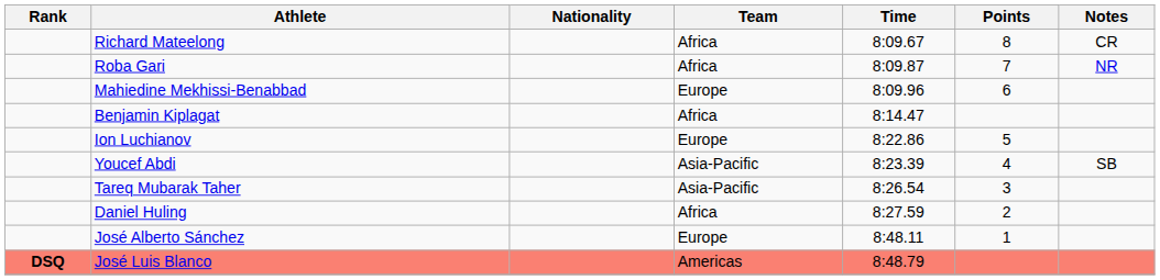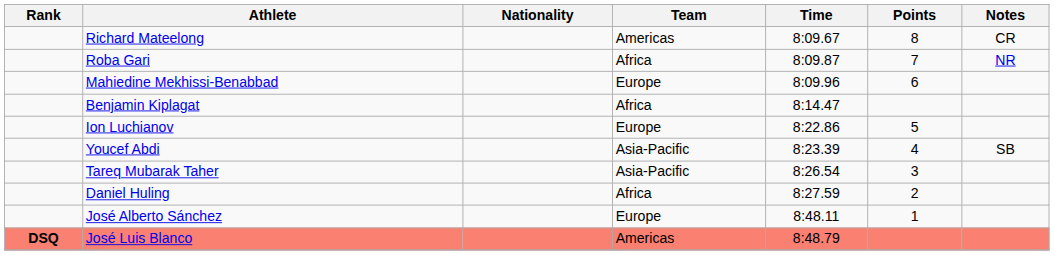 <table class="wikitable sortable" style="text-align:center" width="75%">
 <tr>
 <th>Rank</th>
 <th>Athlete</th>
 <th>Nationality</th>
 <th>Team</th>
 <th>Time</th>
 <th>Points</th>
 <th>Notes</th>
 </tr>
 <tr>
 <td></td>
 <td align="left"><a href='#'>Richard Mateelong</a></td>
 <td align=left></td>
-<td align=left>Africa</td>
+<td align=left>Americas</td>
 <td>8:09.67</td>
 <td>8</td>
 <td>CR</td>
 </tr>
 <tr>
 <td></td>
 <td align="left"><a href='#'>Roba Gari</a></td>
 <td align=left></td>
 <td align=left>Africa</td>
 <td>8:09.87</td>
 <td>7</td>
 <td><a href='#'>NR</a></td>
 </tr>
 <tr>
 <td></td>
 <td align="left"><a href='#'>Mahiedine Mekhissi-Benabbad</a></td>
 <td align=left></td>
 <td align=left>Europe</td>
 <td>8:09.96</td>
 <td>6</td>
 <td></td>
 </tr>
 <tr>
 <td></td>
 <td align="left"><a href='#'>Benjamin Kiplagat</a></td>
 <td align=left></td>
 <td align=left>Africa</td>
 <td>8:14.47</td>
 <td></td>
 <td></td>
 </tr>
 <tr>
 <td></td>
 <td align="left"><a href='#'>Ion Luchianov</a></td>
 <td align=left></td>
 <td align=left>Europe</td>
 <td>8:22.86</td>
 <td>5</td>
 <td></td>
 </tr>
 <tr>
 <td></td>
 <td align="left"><a href='#'>Youcef Abdi</a></td>
 <td align=left></td>
 <td align=left>Asia-Pacific</td>
 <td>8:23.39</td>
 <td>4</td>
 <td>SB</td>
 </tr>
 <tr>
 <td></td>
 <td align="left"><a href='#'>Tareq Mubarak Taher</a></td>
 <td align=left></td>
 <td align=left>Asia-Pacific</td>
 <td>8:26.54</td>
 <td>3</td>
 <td></td>
 </tr>
 <tr>
 <td></td>
 <td align="left"><a href='#'>Daniel Huling</a></td>
 <td align=left></td>
 <td align=left>Africa</td>
 <td>8:27.59</td>
 <td>2</td>
 <td></td>
 </tr>
 <tr>
 <td></td>
 <td align="left"><a href='#'>José Alberto Sánchez</a></td>
 <td align=left></td>
 <td align=left>Europe</td>
 <td>8:48.11</td>
 <td>1</td>
 <td></td>
 </tr>
 <tr bgcolor="salmon">
 <td><strong>DSQ</strong></td>
 <td align="left"><a href='#'>José Luis Blanco</a></td>
 <td align=left></td>
 <td align=left>Americas</td>
 <td>8:48.79</td>
 <td></td>
 <td></td>
 </tr>
 <tr>
 </tr>
 </table>
